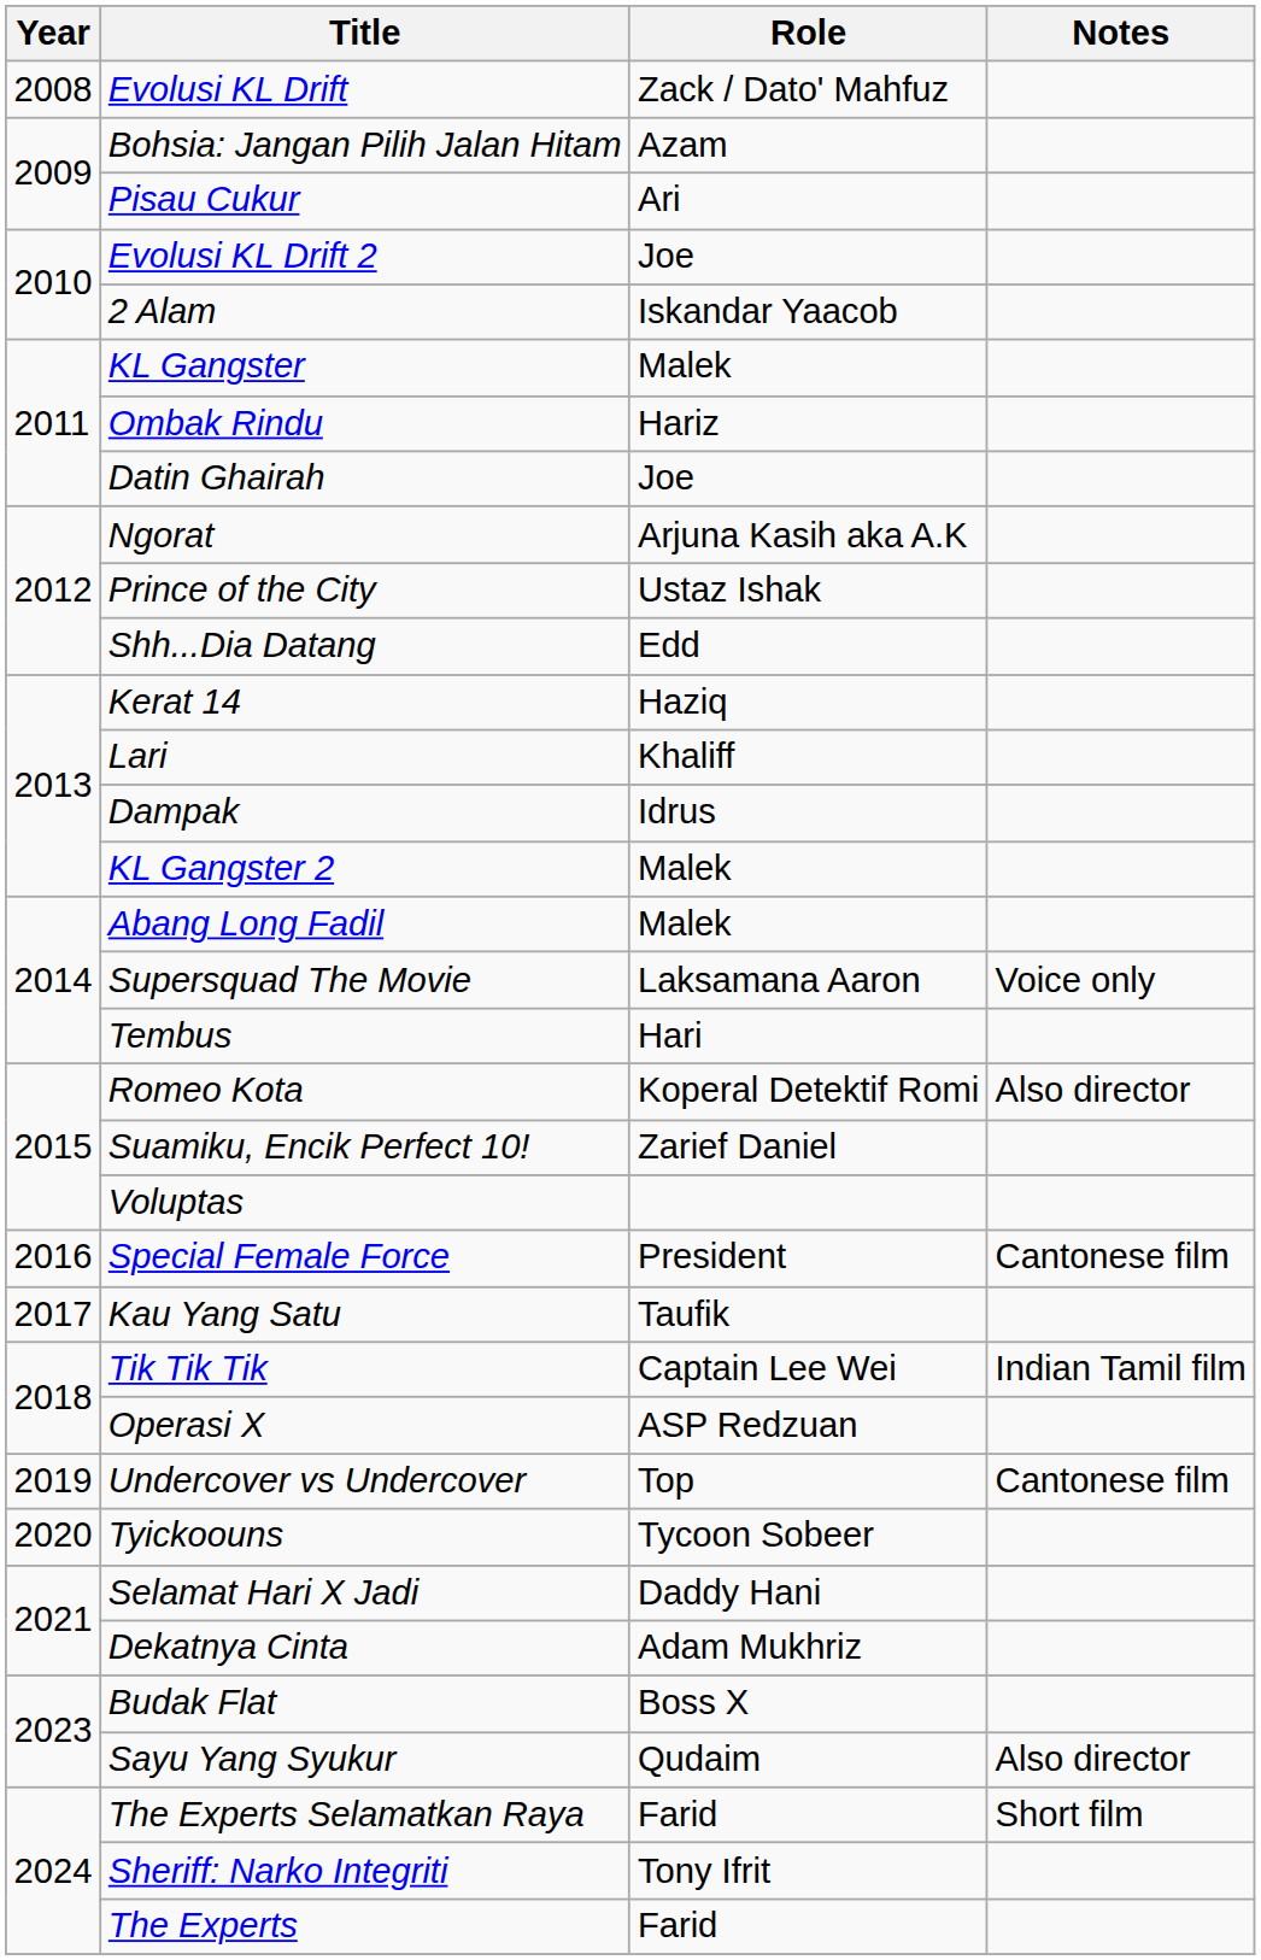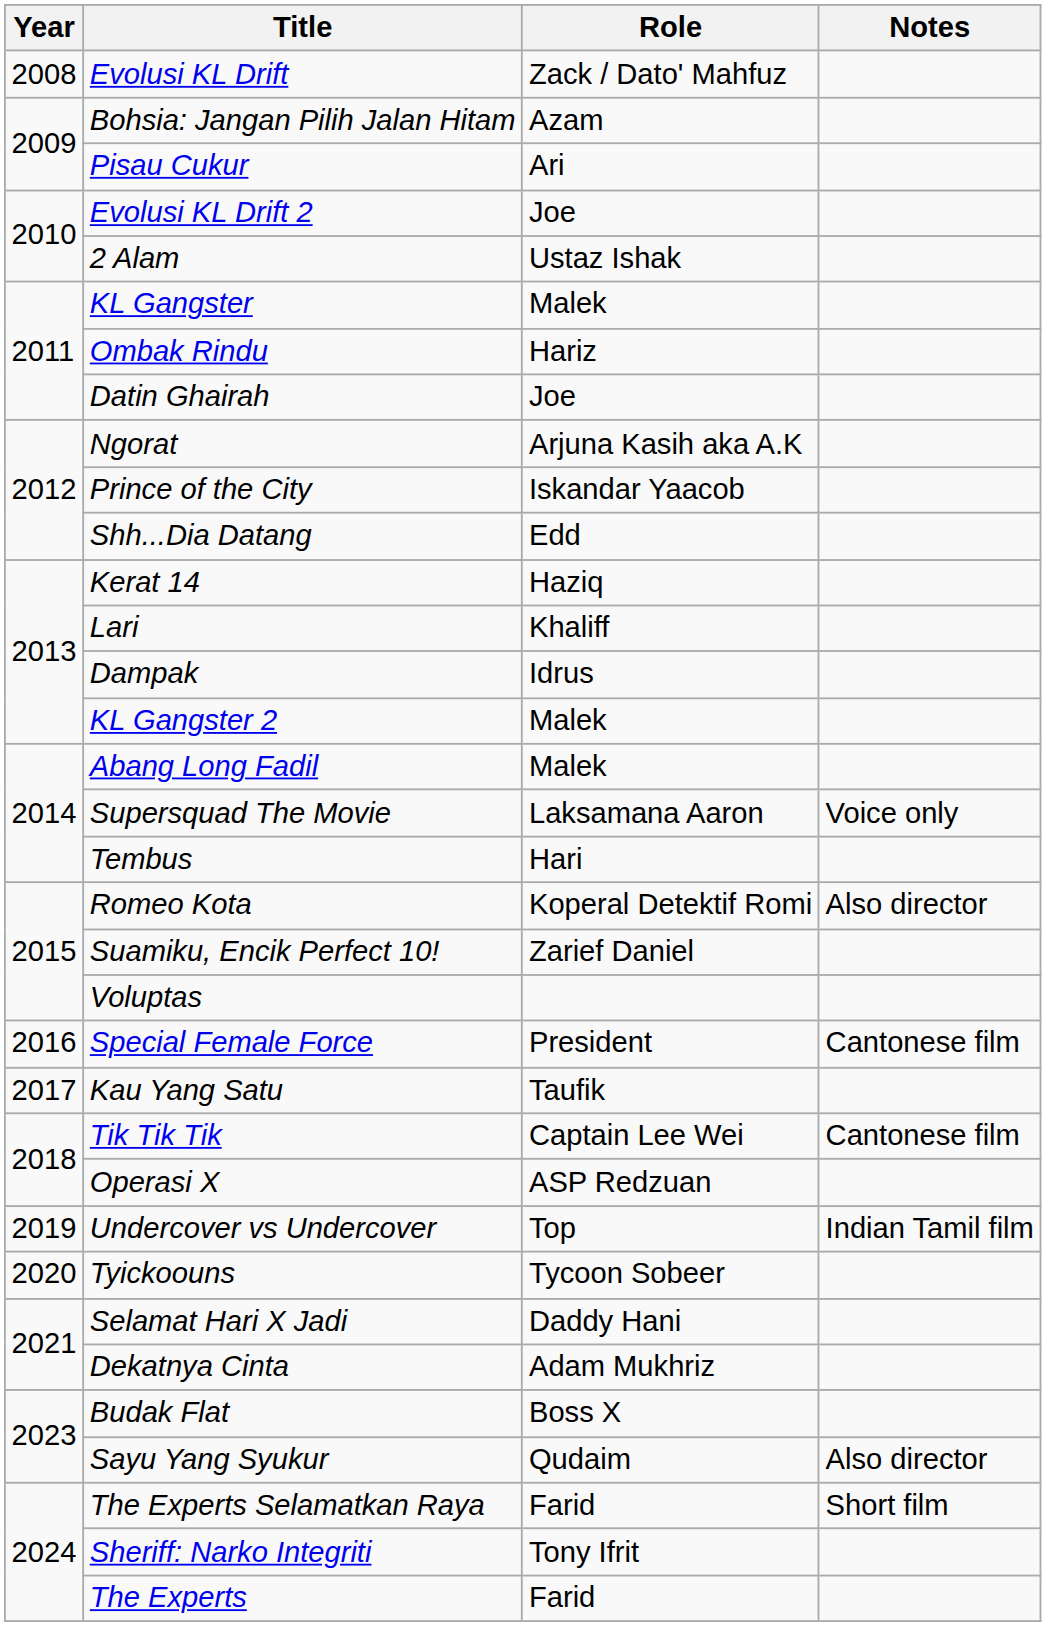 <table class="wikitable">
 <tr>
 <th>Year</th>
 <th>Title</th>
 <th>Role</th>
 <th>Notes</th>
 </tr>
 <tr>
 <td>2008</td>
 <td><em><a href='#'>Evolusi KL Drift</a></em></td>
 <td>Zack / Dato' Mahfuz</td>
 <td></td>
 </tr>
 <tr>
 <td rowspan="2">2009</td>
 <td><em>Bohsia: Jangan Pilih Jalan Hitam</em></td>
 <td>Azam</td>
 <td></td>
 </tr>
 <tr>
 <td><em><a href='#'>Pisau Cukur</a></em></td>
 <td>Ari</td>
 <td></td>
 </tr>
 <tr>
 <td rowspan="2">2010</td>
 <td><em><a href='#'>Evolusi KL Drift 2</a></em></td>
 <td>Joe</td>
 <td></td>
 </tr>
 <tr>
 <td><em>2 Alam</em></td>
-<td>Iskandar Yaacob</td>
+<td>Ustaz Ishak</td>
 <td></td>
 </tr>
 <tr>
 <td rowspan="3">2011</td>
 <td><em><a href='#'>KL Gangster</a></em></td>
 <td>Malek</td>
 <td></td>
 </tr>
 <tr>
 <td><em><a href='#'>Ombak Rindu</a></em></td>
 <td>Hariz</td>
 <td></td>
 </tr>
 <tr>
 <td><em>Datin Ghairah</em></td>
 <td>Joe</td>
 <td></td>
 </tr>
 <tr>
 <td rowspan="3">2012</td>
 <td><em>Ngorat</em></td>
 <td>Arjuna Kasih aka A.K</td>
 <td></td>
 </tr>
 <tr>
 <td><em>Prince of the City</em></td>
-<td>Ustaz Ishak</td>
+<td>Iskandar Yaacob</td>
 <td></td>
 </tr>
 <tr>
 <td><em>Shh...Dia Datang</em></td>
 <td>Edd</td>
 <td></td>
 </tr>
 <tr>
 <td rowspan="4">2013</td>
 <td><em>Kerat 14</em></td>
 <td>Haziq</td>
 <td></td>
 </tr>
 <tr>
 <td><em>Lari</em></td>
 <td>Khaliff</td>
 <td></td>
 </tr>
 <tr>
 <td><em>Dampak</em></td>
 <td>Idrus</td>
 <td></td>
 </tr>
 <tr>
 <td><em><a href='#'>KL Gangster 2</a></em></td>
 <td>Malek</td>
 <td></td>
 </tr>
 <tr>
 <td rowspan="3">2014</td>
 <td><em><a href='#'>Abang Long Fadil</a></em></td>
 <td>Malek</td>
 <td></td>
 </tr>
 <tr>
 <td><em>Supersquad The Movie</em></td>
 <td>Laksamana Aaron</td>
 <td>Voice only</td>
 </tr>
 <tr>
 <td><em>Tembus</em></td>
 <td>Hari</td>
 <td></td>
 </tr>
 <tr>
 <td rowspan="3">2015</td>
 <td><em>Romeo Kota</em></td>
 <td>Koperal Detektif Romi</td>
 <td>Also director</td>
 </tr>
 <tr>
 <td><em>Suamiku, Encik Perfect 10!</em></td>
 <td>Zarief Daniel</td>
 <td></td>
 </tr>
 <tr>
 <td><em>Voluptas</em></td>
 <td></td>
 <td></td>
 </tr>
 <tr>
 <td>2016</td>
 <td><em><a href='#'>Special Female Force</a></em></td>
 <td>President</td>
 <td>Cantonese film</td>
 </tr>
 <tr>
 <td>2017</td>
 <td><em>Kau Yang Satu</em></td>
 <td>Taufik</td>
 <td></td>
 </tr>
 <tr>
 <td rowspan="2">2018</td>
 <td><em><a href='#'>Tik Tik Tik</a></em></td>
 <td>Captain Lee Wei</td>
-<td>Indian Tamil film</td>
+<td>Cantonese film</td>
 </tr>
 <tr>
 <td><em>Operasi X</em></td>
 <td>ASP Redzuan</td>
 <td></td>
 </tr>
 <tr>
 <td>2019</td>
 <td><em>Undercover vs Undercover</em></td>
 <td>Top</td>
-<td>Cantonese film</td>
+<td>Indian Tamil film</td>
 </tr>
 <tr>
 <td>2020</td>
 <td><em>Tyickoouns</em></td>
 <td>Tycoon Sobeer</td>
 <td></td>
 </tr>
 <tr>
 <td rowspan="2">2021</td>
 <td><em>Selamat Hari X Jadi</em></td>
 <td>Daddy Hani</td>
 <td></td>
 </tr>
 <tr>
 <td><em>Dekatnya Cinta</em></td>
 <td>Adam Mukhriz</td>
 <td></td>
 </tr>
 <tr>
 <td rowspan="2">2023</td>
 <td><em>Budak Flat</em></td>
 <td>Boss X</td>
 <td></td>
 </tr>
 <tr>
 <td><em>Sayu Yang Syukur</em></td>
 <td>Qudaim</td>
 <td>Also director</td>
 </tr>
 <tr>
 <td rowspan="3">2024</td>
 <td><em>The Experts Selamatkan Raya</em></td>
 <td>Farid</td>
 <td>Short film</td>
 </tr>
 <tr>
 <td><em><a href='#'>Sheriff: Narko Integriti</a></em></td>
 <td>Tony Ifrit</td>
 <td></td>
 </tr>
 <tr>
 <td><em><a href='#'>The Experts</a></em></td>
 <td>Farid</td>
 <td></td>
 </tr>
 </table>
